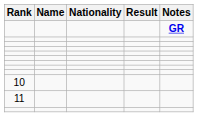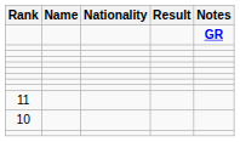 <table class="wikitable sortable" style="text-align:center">
 <tr>
 <th>Rank</th>
 <th>Name</th>
 <th>Nationality</th>
 <th>Result</th>
 <th>Notes</th>
 </tr>
 <tr>
 <td></td>
 <td align=left></td>
 <td align=left></td>
 <td></td>
 <td><strong><a href='#'>GR</a></strong></td>
 </tr>
 <tr>
 <td></td>
 <td align=left></td>
 <td align=left></td>
 <td></td>
 <td></td>
 </tr>
 <tr>
 <td></td>
 <td align=left></td>
 <td align=left></td>
 <td></td>
 <td></td>
 </tr>
 <tr>
 <td></td>
 <td align=left></td>
 <td align=left></td>
 <td></td>
 <td></td>
 </tr>
 <tr>
 <td></td>
 <td align=left></td>
 <td align=left></td>
 <td></td>
 <td></td>
 </tr>
 <tr>
 <td></td>
 <td align=left></td>
 <td align=left></td>
 <td></td>
 <td></td>
 </tr>
 <tr>
 <td></td>
 <td align=left></td>
 <td align=left></td>
 <td></td>
 <td></td>
 </tr>
 <tr>
 <td></td>
 <td align=left></td>
 <td align=left></td>
 <td></td>
 <td></td>
 </tr>
 <tr>
 <td></td>
 <td align=left></td>
 <td align=left></td>
 <td></td>
 <td></td>
 </tr>
 <tr>
-<td>10</td>
+<td>11</td>
 <td align=left></td>
 <td align=left></td>
 <td></td>
 <td></td>
 </tr>
 <tr>
-<td>11</td>
+<td>10</td>
 <td align=left></td>
 <td align=left></td>
 <td></td>
 <td></td>
 </tr>
 <tr>
 <td></td>
 <td align=left></td>
 <td align=left></td>
 <td></td>
 <td></td>
 </tr>
 </table>
